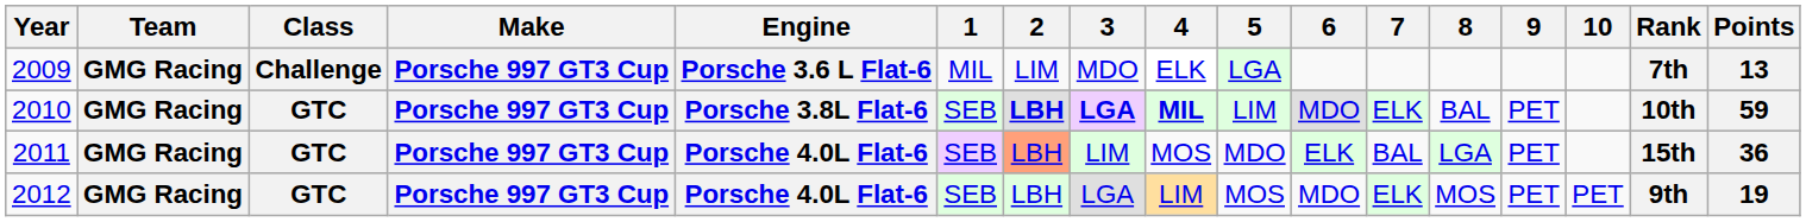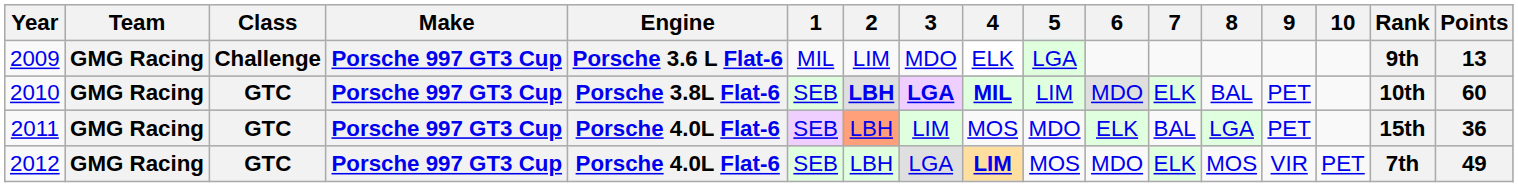 <table class="wikitable" style="text-align:center; font-size:90%">
 <tr>
 <th>Year</th>
 <th>Team</th>
 <th>Class</th>
 <th>Make</th>
 <th>Engine</th>
 <th>1</th>
 <th>2</th>
 <th>3</th>
 <th>4</th>
 <th>5</th>
 <th>6</th>
 <th>7</th>
 <th>8</th>
 <th>9</th>
 <th>10</th>
 <th>Rank</th>
 <th>Points</th>
 </tr>
 <tr>
 <td><a href='#'>2009</a></td>
 <th>GMG Racing</th>
 <th>Challenge</th>
 <th><a href='#'>Porsche 997 GT3 Cup</a></th>
 <th><a href='#'>Porsche</a> 3.6 L <a href='#'>Flat-6</a></th>
 <td><a href='#'>MIL</a></td>
 <td><a href='#'>LIM</a></td>
 <td><a href='#'>MDO</a></td>
 <td style="background:#FFFFFF;"><a href='#'>ELK</a><br></td>
 <td style="background:#DFFFDF;"><a href='#'>LGA</a><br></td>
 <td></td>
 <td></td>
 <td></td>
 <td></td>
 <td></td>
-<th>7th</th>
+<th>9th</th>
 <th>13</th>
 </tr>
 <tr>
 <td><a href='#'>2010</a></td>
 <th>GMG Racing</th>
 <th>GTC</th>
 <th><a href='#'>Porsche 997 GT3 Cup</a></th>
 <th><a href='#'>Porsche</a> 3.8L <a href='#'>Flat-6</a></th>
 <td style="background:#DFFFDF;"><a href='#'>SEB</a><br></td>
 <td style="background:#DFDFDF;"><strong><a href='#'>LBH</a></strong><br></td>
 <td style="background:#EFCFFF;"><strong><a href='#'>LGA</a></strong><br></td>
 <td style="background:#DFFFDF;"><strong><a href='#'>MIL</a></strong><br></td>
 <td style="background:#DFFFDF;"><a href='#'>LIM</a><br></td>
 <td style="background:#DFDFDF;"><a href='#'>MDO</a><br></td>
 <td style="background:#DFFFDF;"><a href='#'>ELK</a><br></td>
 <td><a href='#'>BAL</a></td>
 <td><a href='#'>PET</a></td>
 <td></td>
 <th>10th</th>
-<th>59</th>
+<th>60</th>
 </tr>
 <tr>
 <td><a href='#'>2011</a></td>
 <th>GMG Racing</th>
 <th>GTC</th>
 <th><a href='#'>Porsche 997 GT3 Cup</a></th>
 <th><a href='#'>Porsche</a> 4.0L <a href='#'>Flat-6</a></th>
 <td style="background:#EFCFFF;"><a href='#'>SEB</a><br></td>
 <td style="background: lightsalmon;"><a href='#'>LBH</a></td>
 <td style="background:#DFFFDF;"><a href='#'>LIM</a><br></td>
 <td><a href='#'>MOS</a></td>
 <td><a href='#'>MDO</a></td>
 <td style="background:#DFFFDF;"><a href='#'>ELK</a><br></td>
 <td><a href='#'>BAL</a></td>
 <td style="background:#DFFFDF;"><a href='#'>LGA</a><br></td>
 <td><a href='#'>PET</a></td>
 <td></td>
 <th>15th</th>
 <th>36</th>
 </tr>
 <tr>
 <td><a href='#'>2012</a></td>
 <th>GMG Racing</th>
 <th>GTC</th>
 <th><a href='#'>Porsche 997 GT3 Cup</a></th>
 <th><a href='#'>Porsche</a> 4.0L <a href='#'>Flat-6</a></th>
 <td style="background:#DFFFDF;"><a href='#'>SEB</a><br></td>
 <td style="background:#DFFFDF;"><a href='#'>LBH</a><br></td>
 <td style="background:#DFDFDF;"><a href='#'>LGA</a><br></td>
-<td style="background:#FFDF9F;"><a href='#'>LIM</a><br></td>
+<td style="background:#FFDF9F;"><strong><a href='#'>LIM</a><br></strong></td>
 <td><a href='#'>MOS</a></td>
 <td><a href='#'>MDO</a></td>
 <td style="background:#DFFFDF;"><a href='#'>ELK</a><br></td>
 <td><a href='#'>MOS</a></td>
+<td><a href='#'>VIR</a></td>
 <td><a href='#'>PET</a></td>
-<td><a href='#'>PET</a></td>
-<th>9th</th>
-<th>19</th>
+<th>7th</th>
+<th>49</th>
 </tr>
 </table>
